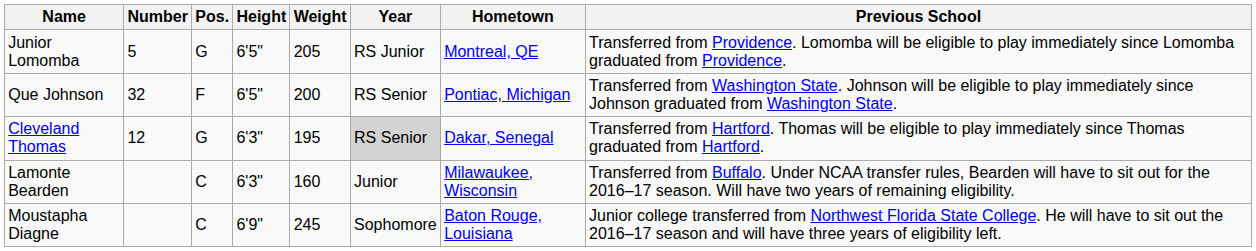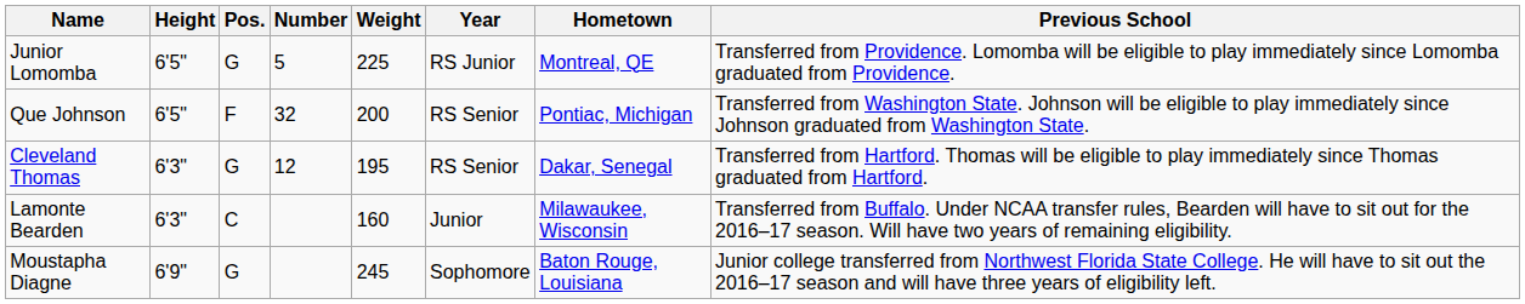 <table class="wikitable sortable" border="1">
 <tr>
 <th>Name</th>
+<th>Height</th>
+<th>Pos.</th>
 <th>Number</th>
-<th>Pos.</th>
-<th>Height</th>
 <th>Weight</th>
 <th>Year</th>
 <th>Hometown</th>
 <th class="unsortable">Previous School</th>
 </tr>
 <tr>
 <td>Junior Lomomba</td>
+<td>6'5"</td>
+<td>G</td>
 <td>5</td>
-<td>G</td>
-<td>6'5"</td>
-<td>205</td>
+<td>225</td>
 <td>RS Junior</td>
 <td><a href='#'>Montreal, QE</a></td>
 <td>Transferred from <a href='#'>Providence</a>. Lomomba will be eligible to play immediately since Lomomba graduated from <a href='#'>Providence</a>.</td>
 </tr>
 <tr>
 <td>Que Johnson</td>
+<td>6'5"</td>
+<td>F</td>
 <td>32</td>
-<td>F</td>
-<td>6'5"</td>
 <td>200</td>
 <td>RS Senior</td>
 <td><a href='#'>Pontiac, Michigan</a></td>
 <td>Transferred from <a href='#'>Washington State</a>. Johnson will be eligible to play immediately since Johnson graduated from <a href='#'>Washington State</a>.</td>
 </tr>
 <tr>
 <td><a href='#'>Cleveland Thomas</a></td>
+<td>6'3"</td>
+<td>G</td>
 <td>12</td>
-<td>G</td>
-<td>6'3"</td>
 <td>195</td>
-<td style="background: lightgrey;">RS Senior</td>
+<td>RS Senior</td>
 <td><a href='#'>Dakar, Senegal</a></td>
 <td>Transferred from <a href='#'>Hartford</a>. Thomas will be eligible to play immediately since Thomas graduated from <a href='#'>Hartford</a>.</td>
 </tr>
 <tr>
 <td>Lamonte Bearden</td>
+<td>6'3"</td>
+<td>C</td>
 <td></td>
-<td>C</td>
-<td>6'3"</td>
 <td>160</td>
 <td>Junior</td>
 <td><a href='#'>Milawaukee, Wisconsin</a></td>
 <td>Transferred from <a href='#'>Buffalo</a>. Under NCAA transfer rules, Bearden will have to sit out for the 2016–17 season. Will have two years of remaining eligibility.</td>
 </tr>
 <tr>
 <td>Moustapha Diagne</td>
+<td>6'9"</td>
+<td>G</td>
 <td></td>
-<td>C</td>
-<td>6'9"</td>
 <td>245</td>
 <td>Sophomore</td>
 <td><a href='#'>Baton Rouge, Louisiana</a></td>
 <td>Junior college transferred from <a href='#'>Northwest Florida State College</a>. He will have to sit out the 2016–17 season and will have three years of eligibility left.</td>
 </tr>
 </table>
